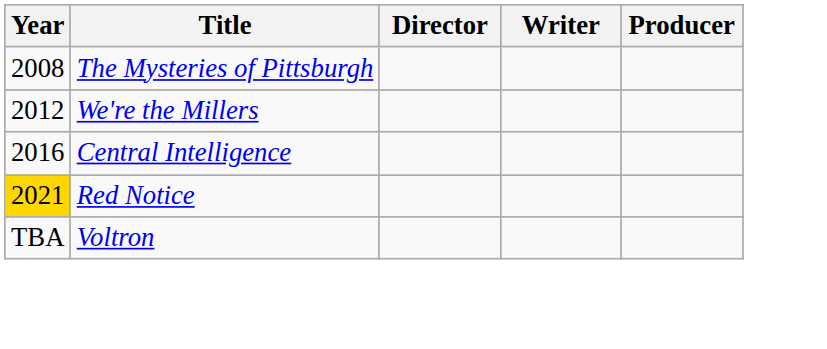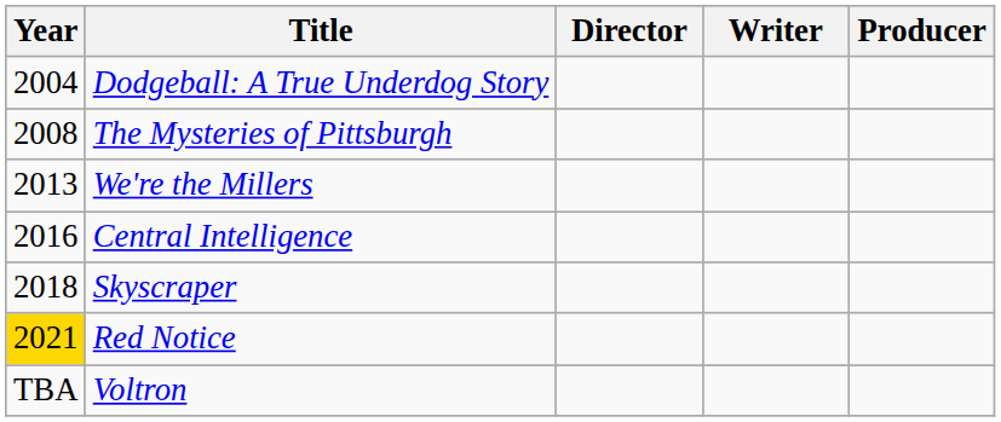 <table class="wikitable">
 <tr>
 <th>Year</th>
 <th>Title</th>
 <th width=65>Director</th>
 <th width=65>Writer</th>
 <th width=65>Producer</th>
 </tr>
 <tr>
+<td>2004</td>
+<td><em><a href='#'>Dodgeball: A True Underdog Story</a></em></td>
+<td></td>
+<td></td>
+<td></td>
+</tr>
+<tr>
 <td>2008</td>
 <td><em><a href='#'>The Mysteries of Pittsburgh</a></em></td>
 <td></td>
 <td></td>
 <td></td>
 </tr>
 <tr>
-<td>2012</td>
+<td>2013</td>
 <td><em><a href='#'>We're the Millers</a></em></td>
 <td></td>
 <td></td>
 <td></td>
 </tr>
 <tr>
 <td>2016</td>
 <td><em><a href='#'>Central Intelligence</a></em></td>
+<td></td>
+<td></td>
+<td></td>
+</tr>
+<tr>
+<td>2018</td>
+<td><em><a href='#'>Skyscraper</a></em></td>
 <td></td>
 <td></td>
 <td></td>
 </tr>
 <tr>
 <td style="background: gold;">2021</td>
 <td><em><a href='#'>Red Notice</a></em></td>
 <td></td>
 <td></td>
 <td></td>
 </tr>
 <tr>
 <td>TBA</td>
 <td><em><a href='#'>Voltron</a></em></td>
 <td></td>
 <td></td>
 <td></td>
 </tr>
 </table>
